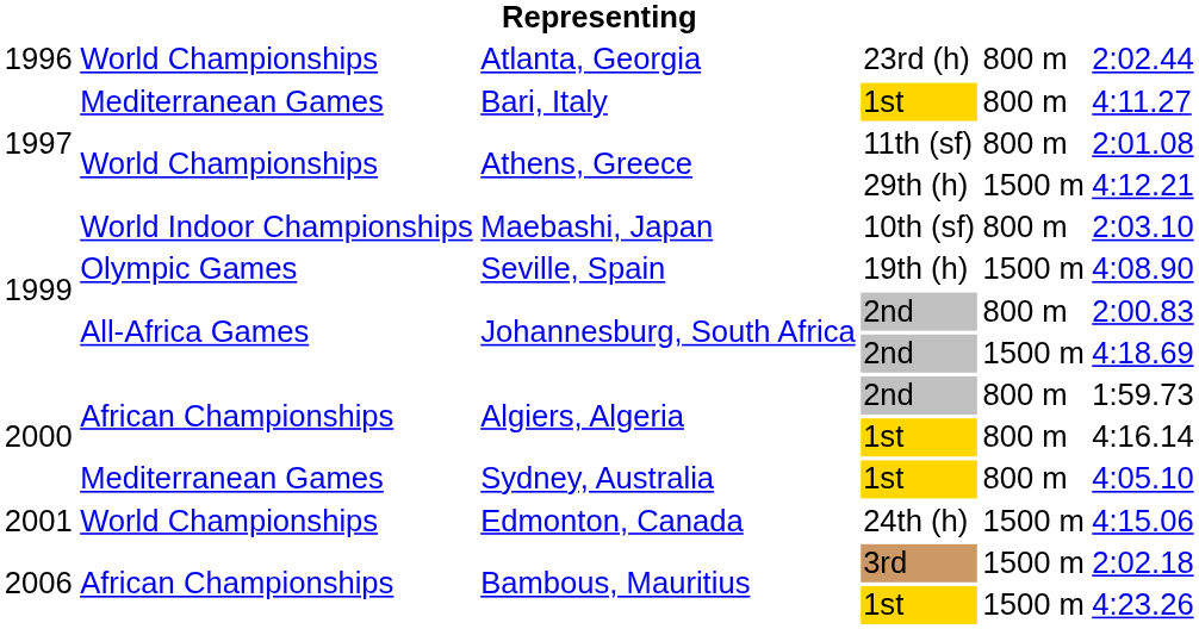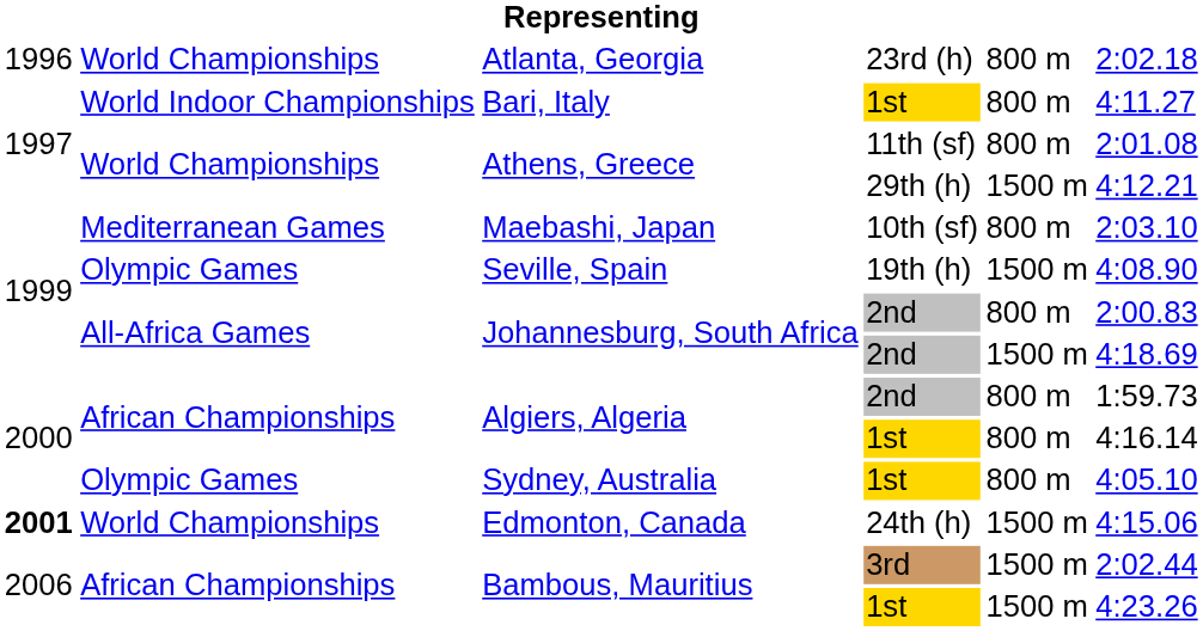 <table>
 <tr>
 <th colspan="6">Representing </th>
 </tr>
 <tr>
 <td>1996</td>
 <td><a href='#'>World Championships</a></td>
 <td><a href='#'>Atlanta, Georgia</a></td>
 <td>23rd (h)</td>
 <td>800 m</td>
-<td><a href='#'>2:02.44</a></td>
+<td><a href='#'>2:02.18</a></td>
 </tr>
 <tr>
 <td rowspan=3>1997</td>
-<td><a href='#'>Mediterranean Games</a></td>
+<td><a href='#'>World Indoor Championships</a></td>
 <td><a href='#'>Bari, Italy</a></td>
 <td bgcolor=gold>1st</td>
 <td>800 m</td>
 <td><a href='#'>4:11.27</a></td>
 </tr>
 <tr>
 <td rowspan=2><a href='#'>World Championships</a></td>
 <td rowspan=2><a href='#'>Athens, Greece</a></td>
 <td>11th (sf)</td>
 <td>800 m</td>
 <td><a href='#'>2:01.08</a></td>
 </tr>
 <tr>
 <td>29th (h)</td>
 <td>1500 m</td>
 <td><a href='#'>4:12.21</a></td>
 </tr>
 <tr>
 <td rowspan=4>1999</td>
-<td><a href='#'>World Indoor Championships</a></td>
+<td><a href='#'>Mediterranean Games</a></td>
 <td><a href='#'>Maebashi, Japan</a></td>
 <td>10th (sf)</td>
 <td>800 m</td>
 <td><a href='#'>2:03.10</a></td>
 </tr>
 <tr>
 <td><a href='#'>Olympic Games</a></td>
 <td><a href='#'>Seville, Spain</a></td>
 <td>19th (h)</td>
 <td>1500 m</td>
 <td><a href='#'>4:08.90</a></td>
 </tr>
 <tr>
 <td rowspan=2><a href='#'>All-Africa Games</a></td>
 <td rowspan=2><a href='#'>Johannesburg, South Africa</a></td>
 <td bgcolor=silver>2nd</td>
 <td>800 m</td>
 <td><a href='#'>2:00.83</a></td>
 </tr>
 <tr>
 <td bgcolor=silver>2nd</td>
 <td>1500 m</td>
 <td><a href='#'>4:18.69</a></td>
 </tr>
 <tr>
 <td rowspan=3>2000</td>
 <td rowspan=2><a href='#'>African Championships</a></td>
 <td rowspan=2><a href='#'>Algiers, Algeria</a></td>
 <td bgcolor=silver>2nd</td>
 <td>800 m</td>
 <td>1:59.73</td>
 </tr>
 <tr>
 <td bgcolor=gold>1st</td>
 <td>800 m</td>
 <td>4:16.14</td>
 </tr>
 <tr>
-<td><a href='#'>Mediterranean Games</a></td>
+<td><a href='#'>Olympic Games</a></td>
 <td><a href='#'>Sydney, Australia</a></td>
 <td bgcolor=gold>1st</td>
 <td>800 m</td>
 <td><a href='#'>4:05.10</a></td>
 </tr>
 <tr>
-<td>2001</td>
+<td><strong>2001</strong></td>
 <td><a href='#'>World Championships</a></td>
 <td><a href='#'>Edmonton, Canada</a></td>
 <td>24th (h)</td>
 <td>1500 m</td>
 <td><a href='#'>4:15.06</a></td>
 </tr>
 <tr>
 <td rowspan=2>2006</td>
 <td rowspan=2><a href='#'>African Championships</a></td>
 <td rowspan=2><a href='#'>Bambous, Mauritius</a></td>
 <td bgcolor=cc9966>3rd</td>
 <td>1500 m</td>
-<td><a href='#'>2:02.18</a></td>
+<td><a href='#'>2:02.44</a></td>
 </tr>
 <tr>
 <td bgcolor=gold>1st</td>
 <td>1500 m</td>
 <td><a href='#'>4:23.26</a></td>
 </tr>
 </table>
